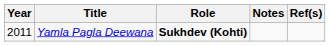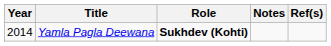 <table class="wikitable">
 <tr>
 <th scope="col">Year</th>
 <th scope="col">Title</th>
 <th scope="col">Role</th>
 <th class="unsortable">Notes</th>
 <th class="unsortable">Ref(s)</th>
 </tr>
 <tr>
-<td>2011</td>
+<td>2014</td>
 <td><em><a href='#'>Yamla Pagla Deewana</a></em></td>
 <td><strong>Sukhdev (Kohti)</strong></td>
 <td></td>
 <td style="text-align:center;"></td>
 </tr>
 </table>
